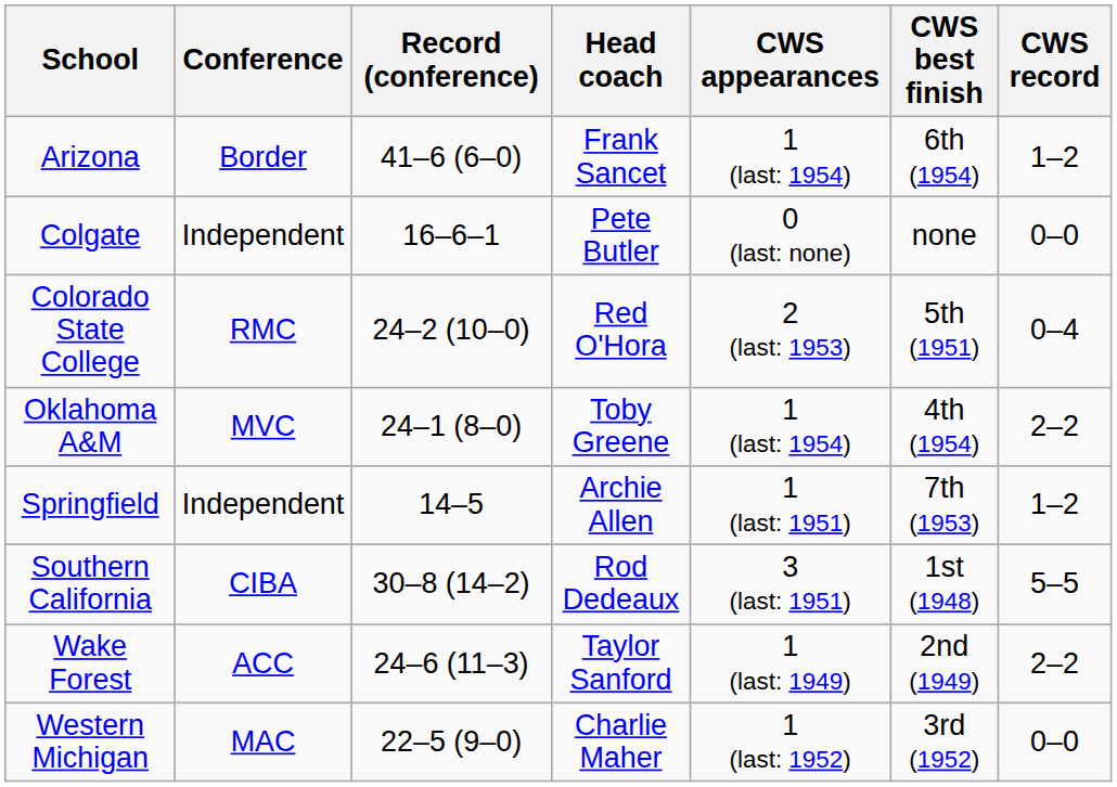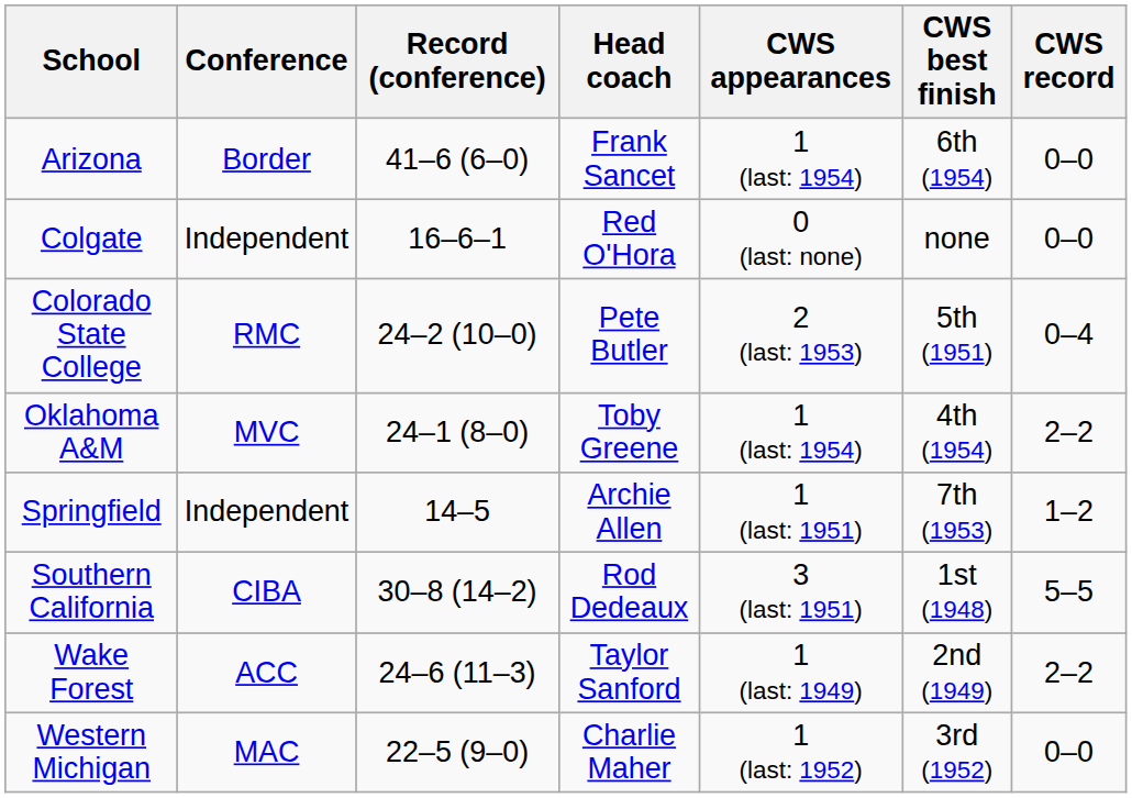 <table class="wikitable">
 <tr>
 <th>School</th>
 <th>Conference</th>
 <th>Record (conference)</th>
 <th>Head coach</th>
 <th>CWS appearances</th>
 <th>CWS best finish</th>
 <th>CWS record</th>
 </tr>
 <tr align=center>
 <td><a href='#'>Arizona</a></td>
 <td><a href='#'>Border</a></td>
 <td>41–6 (6–0)</td>
 <td><a href='#'>Frank Sancet</a></td>
 <td>1<br><small>(last: <a href='#'>1954</a>)</small></td>
 <td>6th<br><small>(<a href='#'>1954</a>)</small></td>
-<td>1–2</td>
+<td>0–0</td>
 </tr>
 <tr align=center>
 <td><a href='#'>Colgate</a></td>
 <td>Independent</td>
 <td>16–6–1</td>
-<td><a href='#'>Pete Butler</a></td>
+<td><a href='#'>Red O'Hora</a></td>
 <td>0<br><small>(last: none)</small></td>
 <td>none</td>
 <td>0–0</td>
 </tr>
 <tr align=center>
 <td><a href='#'>Colorado State College</a></td>
 <td><a href='#'>RMC</a></td>
 <td>24–2 (10–0)</td>
-<td><a href='#'>Red O'Hora</a></td>
+<td><a href='#'>Pete Butler</a></td>
 <td>2<br><small>(last: <a href='#'>1953</a>)</small></td>
 <td>5th<br><small>(<a href='#'>1951</a>)</small></td>
 <td>0–4</td>
 </tr>
 <tr align=center>
 <td><a href='#'>Oklahoma A&M</a></td>
 <td><a href='#'>MVC</a></td>
 <td>24–1 (8–0)</td>
 <td><a href='#'>Toby Greene</a></td>
 <td>1<br><small>(last: <a href='#'>1954</a>)</small></td>
 <td>4th<br><small>(<a href='#'>1954</a>)</small></td>
 <td>2–2</td>
 </tr>
 <tr align=center>
 <td><a href='#'>Springfield</a></td>
 <td>Independent</td>
 <td>14–5</td>
 <td><a href='#'>Archie Allen</a></td>
 <td>1<br><small>(last: <a href='#'>1951</a>)</small></td>
 <td>7th<br><small>(<a href='#'>1953</a>)</small></td>
 <td>1–2</td>
 </tr>
 <tr align=center>
 <td><a href='#'>Southern California</a></td>
 <td><a href='#'>CIBA</a></td>
 <td>30–8 (14–2)</td>
 <td><a href='#'>Rod Dedeaux</a></td>
 <td>3<br><small>(last: <a href='#'>1951</a>)</small></td>
 <td>1st<br><small>(<a href='#'>1948</a>)</small></td>
 <td>5–5</td>
 </tr>
 <tr align=center>
 <td><a href='#'>Wake Forest</a></td>
 <td><a href='#'>ACC</a></td>
 <td>24–6 (11–3)</td>
 <td><a href='#'>Taylor Sanford</a></td>
 <td>1<br><small>(last: <a href='#'>1949</a>)</small></td>
 <td>2nd<br><small>(<a href='#'>1949</a>)</small></td>
 <td>2–2</td>
 </tr>
 <tr align=center>
 <td><a href='#'>Western Michigan</a></td>
 <td><a href='#'>MAC</a></td>
 <td>22–5 (9–0)</td>
 <td><a href='#'>Charlie Maher</a></td>
 <td>1<br><small>(last: <a href='#'>1952</a>)</small></td>
 <td>3rd<br><small>(<a href='#'>1952</a>)</small></td>
 <td>0–0</td>
 </tr>
 </table>
